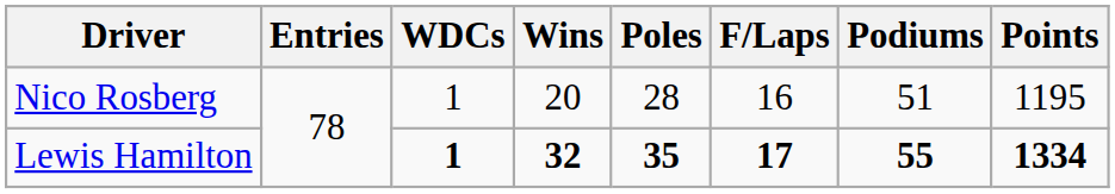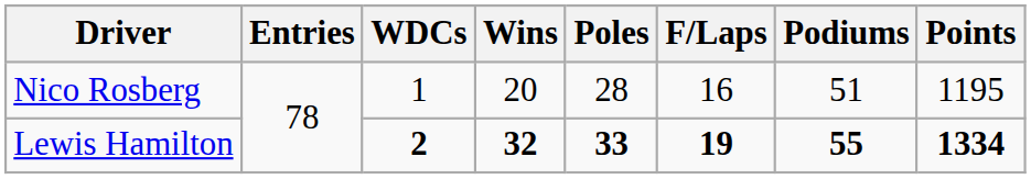 <table class="wikitable" style="text-align:center; font-size:90%;">
 <tr>
 <th>Driver</th>
 <th>Entries</th>
 <th>WDCs</th>
 <th>Wins</th>
 <th>Poles</th>
 <th>F/Laps</th>
 <th>Podiums</th>
 <th>Points</th>
 </tr>
 <tr>
 <td align=left> <a href='#'>Nico Rosberg</a></td>
 <td rowspan="2">78</td>
 <td>1</td>
 <td>20</td>
 <td>28</td>
 <td>16</td>
 <td>51</td>
 <td>1195</td>
 </tr>
 <tr>
 <td align=left> <a href='#'>Lewis Hamilton</a></td>
-<td><strong>1</strong></td>
+<td><strong>2</strong></td>
 <td><strong>32</strong></td>
-<td><strong>35</strong></td>
-<td><strong>17</strong></td>
+<td><strong>33</strong></td>
+<td><strong>19</strong></td>
 <td><strong>55</strong></td>
 <td><strong>1334</strong></td>
 </tr>
 </table>
